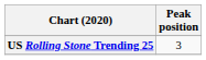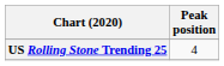 <table class="wikitable sortable plainrowheaders" style="text-align:center;">
 <tr>
 <th>Chart (2020)</th>
 <th>Peak <br> position</th>
 </tr>
 <tr>
 </tr>
 <tr>
 </tr>
 <tr>
 <th scope="row">US <a href='#'><em>Rolling Stone</em> Trending 25</a></th>
-<td>3</td>
+<td>4</td>
 </tr>
 <tr>
 </tr>
 </table>
